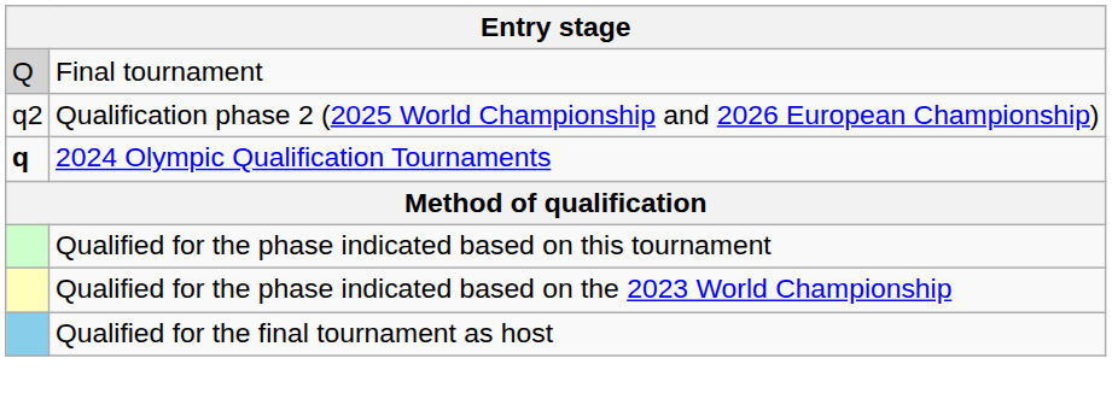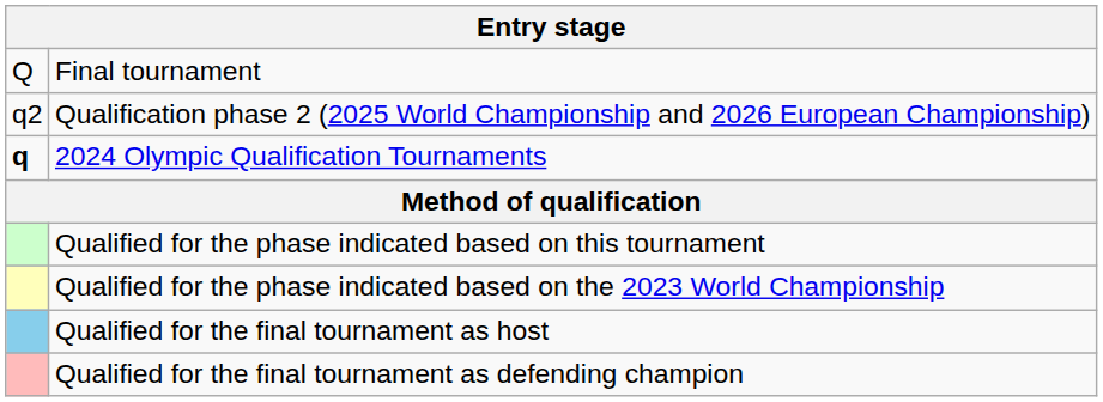 <table class="wikitable">
 <tr>
 <th colspan="2">Entry stage</th>
 </tr>
 <tr>
-<td style="background: lightgrey;">Q</td>
+<td>Q</td>
 <td>Final tournament</td>
 </tr>
 <tr>
 <td>q2</td>
 <td>Qualification phase 2 (<a href='#'>2025 World Championship</a> and <a href='#'>2026 European Championship</a>)</td>
 </tr>
 <tr>
 <td><strong>q</strong></td>
 <td><a href='#'>2024 Olympic Qualification Tournaments</a></td>
 </tr>
 <tr>
 <th colspan="2">Method of qualification</th>
 </tr>
 <tr>
 <td style="background: #CCFFCC;"></td>
 <td>Qualified for the phase indicated based on this tournament</td>
 </tr>
 <tr>
 <td style="background: #FFFFBB;"></td>
 <td>Qualified for the phase indicated based on the <a href='#'>2023 World Championship</a></td>
 </tr>
 <tr>
 <td style="background: skyblue;"></td>
 <td>Qualified for the final tournament as host</td>
 </tr>
+<tr>
+<td style="background: #FFBBBB;"></td>
+<td>Qualified for the final tournament as defending champion</td>
+</tr>
 </table>
